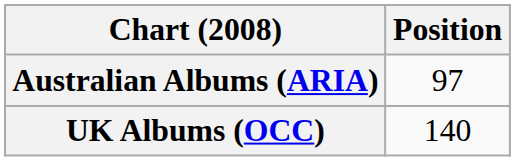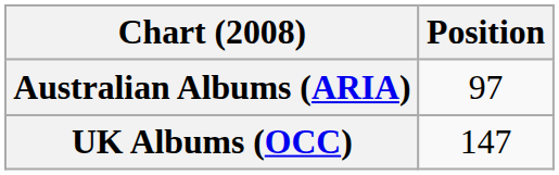 <table class="wikitable sortable plainrowheaders" style="text-align:center">
 <tr>
 <th scope="col">Chart (2008)</th>
 <th scope="col">Position</th>
 </tr>
 <tr>
 <th scope="row">Australian Albums (<a href='#'>ARIA</a>)</th>
 <td>97</td>
 </tr>
 <tr>
 <th scope="row">UK Albums (<a href='#'>OCC</a>)</th>
-<td>140</td>
+<td>147</td>
 </tr>
 </table>
